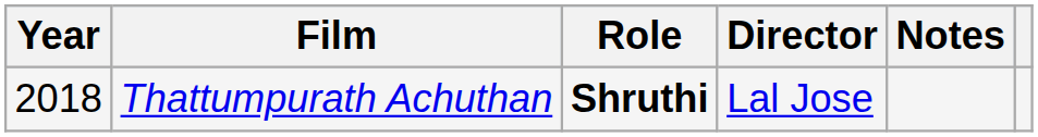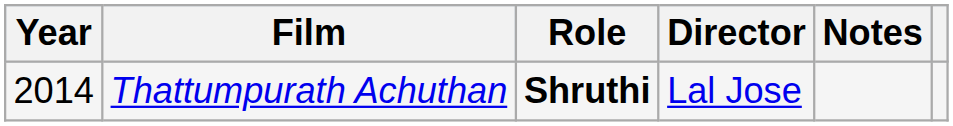 <table class="wikitable sortable" style="background:#f5f5f5;">
 <tr style="background:#B0C4DE;">
 <th>Year</th>
 <th>Film</th>
 <th>Role</th>
 <th>Director</th>
 <th>Notes</th>
 <th></th>
 </tr>
 <tr>
-<td>2018</td>
+<td>2014</td>
 <td><em><a href='#'>Thattumpurath Achuthan</a></em></td>
 <td><strong>Shruthi</strong></td>
 <td><a href='#'>Lal Jose</a></td>
 <td></td>
 <td></td>
 </tr>
 </table>
